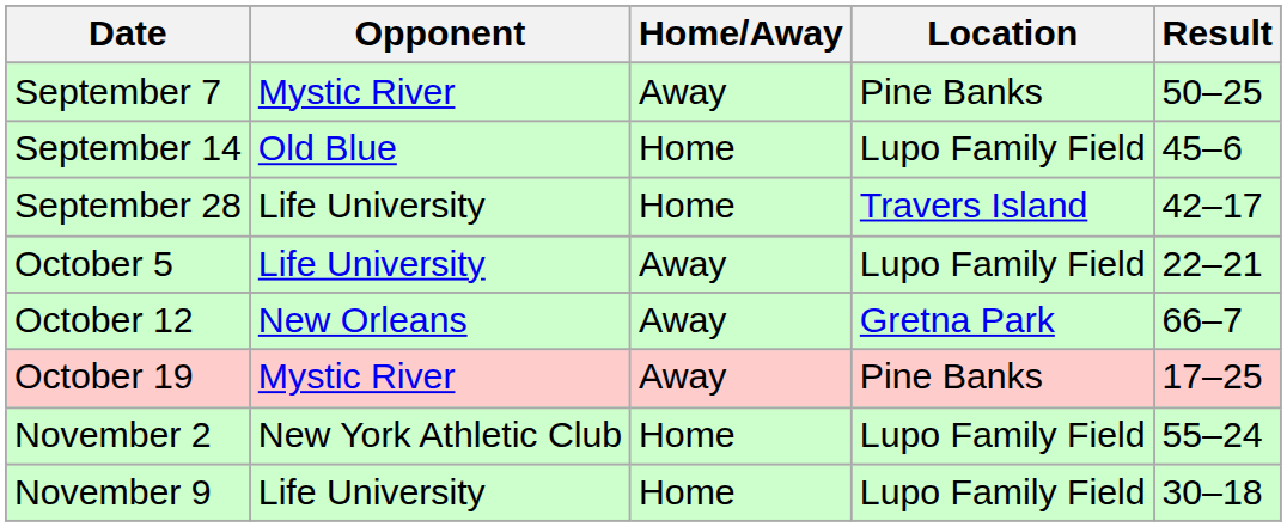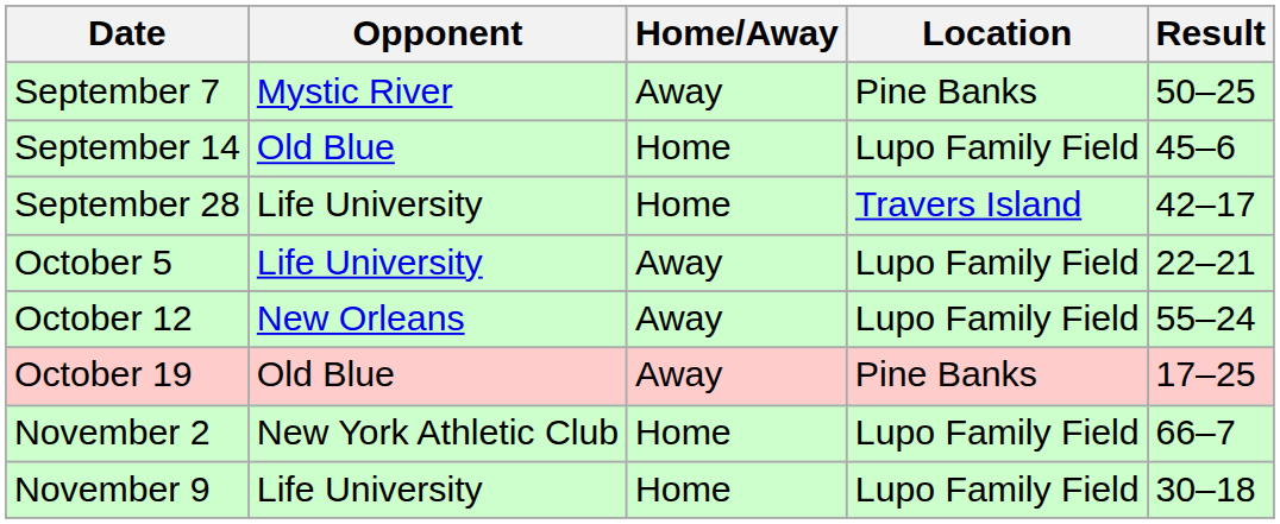 <table class="wikitable">
 <tr>
 <th>Date</th>
 <th>Opponent</th>
 <th>Home/Away</th>
 <th>Location</th>
 <th>Result</th>
 </tr>
 <tr style="background:#cfc;">
 <td>September 7</td>
 <td><a href='#'>Mystic River</a></td>
 <td>Away</td>
 <td>Pine Banks</td>
 <td>50–25</td>
 </tr>
 <tr style="background:#cfc;">
 <td>September 14</td>
 <td><a href='#'>Old Blue</a></td>
 <td>Home</td>
 <td>Lupo Family Field</td>
 <td>45–6</td>
 </tr>
 <tr style="background:#cfc;">
 <td>September 28</td>
 <td>Life University</td>
 <td>Home</td>
 <td><a href='#'>Travers Island</a></td>
 <td>42–17</td>
 </tr>
 <tr style="background:#cfc;">
 <td>October 5</td>
 <td><a href='#'>Life University</a></td>
 <td>Away</td>
 <td>Lupo Family Field</td>
 <td>22–21</td>
 </tr>
 <tr style="background:#cfc;">
 <td>October 12</td>
 <td><a href='#'>New Orleans</a></td>
 <td>Away</td>
-<td><a href='#'>Gretna Park</a></td>
-<td>66–7</td>
+<td>Lupo Family Field</td>
+<td>55–24</td>
 </tr>
 <tr style="background:#fcc;">
 <td>October 19</td>
-<td><a href='#'>Mystic River</a></td>
+<td>Old Blue</td>
 <td>Away</td>
 <td>Pine Banks</td>
 <td>17–25</td>
 </tr>
 <tr style="background:#cfc;">
 <td>November 2</td>
 <td>New York Athletic Club</td>
 <td>Home</td>
 <td>Lupo Family Field</td>
-<td>55–24</td>
+<td>66–7</td>
 </tr>
 <tr style="background:#cfc;">
 <td>November 9</td>
 <td>Life University</td>
 <td>Home</td>
 <td>Lupo Family Field</td>
 <td>30–18</td>
 </tr>
 </table>
